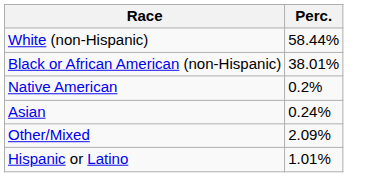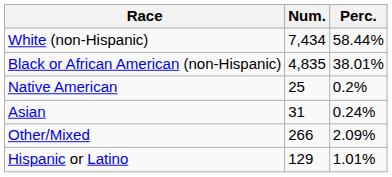 <table class="wikitable">
 <tr>
 <th>Race</th>
+<th>Num.</th>
 <th>Perc.</th>
 </tr>
 <tr>
 <td><a href='#'>White</a> (non-Hispanic)</td>
+<td>7,434</td>
 <td>58.44%</td>
 </tr>
 <tr>
 <td><a href='#'>Black or African American</a> (non-Hispanic)</td>
+<td>4,835</td>
 <td>38.01%</td>
 </tr>
 <tr>
 <td><a href='#'>Native American</a></td>
+<td>25</td>
 <td>0.2%</td>
 </tr>
 <tr>
 <td><a href='#'>Asian</a></td>
+<td>31</td>
 <td>0.24%</td>
 </tr>
 <tr>
 <td><a href='#'>Other/Mixed</a></td>
+<td>266</td>
 <td>2.09%</td>
 </tr>
 <tr>
 <td><a href='#'>Hispanic</a> or <a href='#'>Latino</a></td>
+<td>129</td>
 <td>1.01%</td>
 </tr>
 </table>
